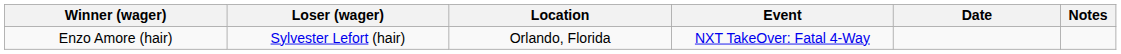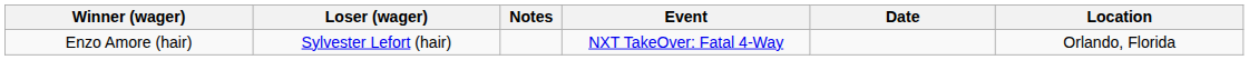 <table class="wikitable sortable" width=100%  style="text-align: center">
 <tr>
 <th width=20% scope="col">Winner (wager)</th>
 <th width=20% scope="col">Loser (wager)</th>
-<th width=20% scope="col">Location</th>
+<th class="unsortable" width=5% scope="col">Notes</th>
 <th width=20% scope="col">Event</th>
 <th width=15% scope="col">Date</th>
-<th class="unsortable" width=5% scope="col">Notes</th>
+<th width=20% scope="col">Location</th>
 </tr>
 <tr>
 <td>Enzo Amore (hair)</td>
 <td><a href='#'>Sylvester Lefort</a> (hair)</td>
-<td>Orlando, Florida</td>
+<td></td>
 <td><a href='#'>NXT TakeOver: Fatal 4-Way</a></td>
 <td></td>
-<td></td>
+<td>Orlando, Florida</td>
 </tr>
 </table>
